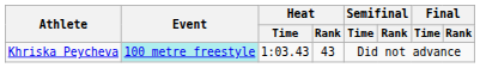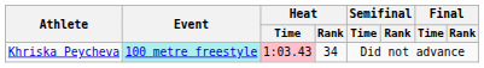 <table class=wikitable style="font-size:90%; text-align:center;">
 <tr>
 <th rowspan="2">Athlete</th>
 <th rowspan="2">Event</th>
 <th colspan="2">Heat</th>
 <th colspan="2">Semifinal</th>
 <th colspan="2">Final</th>
 </tr>
 <tr style="font-size:95%">
 <th>Time</th>
 <th>Rank</th>
 <th>Time</th>
 <th>Rank</th>
 <th>Time</th>
 <th>Rank</th>
 </tr>
 <tr>
 <td align=left rowspan=1><a href='#'>Khriska Peycheva</a></td>
 <td align=left rowspan=1 style="background: paleturquoise;"><a href='#'>100 metre freestyle</a></td>
-<td>1:03.43</td>
-<td>43</td>
+<td style="background: pink;">1:03.43</td>
+<td>34</td>
 <td colspan=4>Did not advance</td>
 </tr>
 </table>
